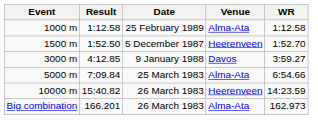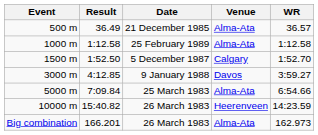 <table class="wikitable" style="text-align:right">
 <tr>
 <th>Event</th>
 <th>Result</th>
 <th>Date</th>
 <th>Venue</th>
 <th>WR</th>
+</tr>
+<tr>
+<td>500 m</td>
+<td>36.49</td>
+<td>21 December 1985</td>
+<td align="left"><a href='#'>Alma-Ata</a></td>
+<td>36.57</td>
 </tr>
 <tr>
 <td>1000 m</td>
 <td>1:12.58</td>
 <td>25 February 1989</td>
 <td align="left"><a href='#'>Alma-Ata</a></td>
 <td>1:12.58</td>
 </tr>
 <tr>
 <td>1500 m</td>
 <td>1:52.50</td>
 <td>5 December 1987</td>
-<td align="left"><a href='#'>Heerenveen</a></td>
+<td align="left"><a href='#'>Calgary</a></td>
 <td>1:52.70</td>
 </tr>
 <tr>
 <td>3000 m</td>
 <td>4:12.85</td>
 <td>9 January 1988</td>
 <td align="left"><a href='#'>Davos</a></td>
 <td>3:59.27</td>
 </tr>
 <tr>
 <td>5000 m</td>
 <td>7:09.84</td>
 <td>25 March 1983</td>
 <td align="left"><a href='#'>Alma-Ata</a></td>
 <td>6:54.66</td>
 </tr>
 <tr>
 <td>10000 m</td>
 <td>15:40.82</td>
 <td>26 March 1983</td>
 <td align="left"><a href='#'>Heerenveen</a></td>
 <td>14:23.59</td>
 </tr>
 <tr>
 <td><a href='#'>Big combination</a></td>
 <td>166.201</td>
 <td>26 March 1983</td>
 <td align="left"><a href='#'>Alma-Ata</a></td>
 <td>162.973</td>
 </tr>
 </table>
